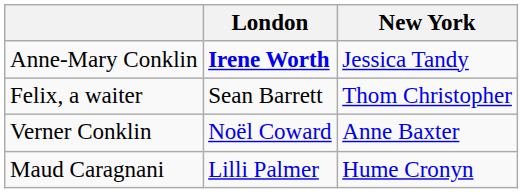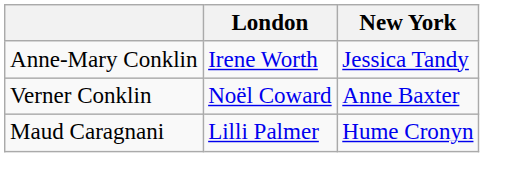 <table class="wikitable plainrowheaders" style="text-align: left; margin-right: 0;">
 <tr>
 <th scope="col"></th>
 <th scope="col">London</th>
 <th scope="col">New York</th>
 </tr>
 <tr>
 <td>Anne-Mary Conklin</td>
-<td><strong><a href='#'>Irene Worth</a></strong></td>
+<td><a href='#'>Irene Worth</a></td>
 <td><a href='#'>Jessica Tandy</a></td>
-</tr>
-<tr>
-<td>Felix, a waiter</td>
-<td>Sean Barrett</td>
-<td><a href='#'>Thom Christopher</a></td>
 </tr>
 <tr>
 <td>Verner Conklin</td>
 <td><a href='#'>Noël Coward</a></td>
 <td><a href='#'>Anne Baxter</a></td>
 </tr>
 <tr>
 <td>Maud Caragnani</td>
 <td><a href='#'>Lilli Palmer</a></td>
 <td><a href='#'>Hume Cronyn</a></td>
 </tr>
 </table>
